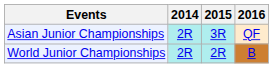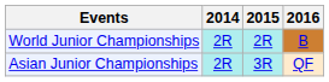 <table class="wikitable" style="font-size: 90%; text-align:center">
 <tr>
 <th>Events</th>
 <th>2014</th>
 <th>2015</th>
 <th>2016</th>
 </tr>
 <tr>
+<td bgcolor="#ECF2FF"; align="left"><a href='#'>World Junior Championships</a></td>
+<td bgcolor=AFEEEE><a href='#'>2R</a></td>
+<td bgcolor=AFEEEE><a href='#'>2R</a></td>
+<td bgcolor=CD7F32><a href='#'>B</a></td>
+</tr>
+<tr>
 <td bgcolor="#ECF2FF"; align="left"><a href='#'>Asian Junior Championships</a></td>
 <td bgcolor=AFEEEE><a href='#'>2R</a></td>
 <td bgcolor=AFEEEE><a href='#'>3R</a></td>
 <td bgcolor=FFEBCD><a href='#'>QF</a></td>
 </tr>
-<tr>
-<td bgcolor="#ECF2FF"; align="left"><a href='#'>World Junior Championships</a></td>
-<td bgcolor=AFEEEE><a href='#'>2R</a></td>
-<td bgcolor=AFEEEE><a href='#'>2R</a></td>
-<td bgcolor=CD7F32><a href='#'>B</a></td>
-</tr>
 </table>
